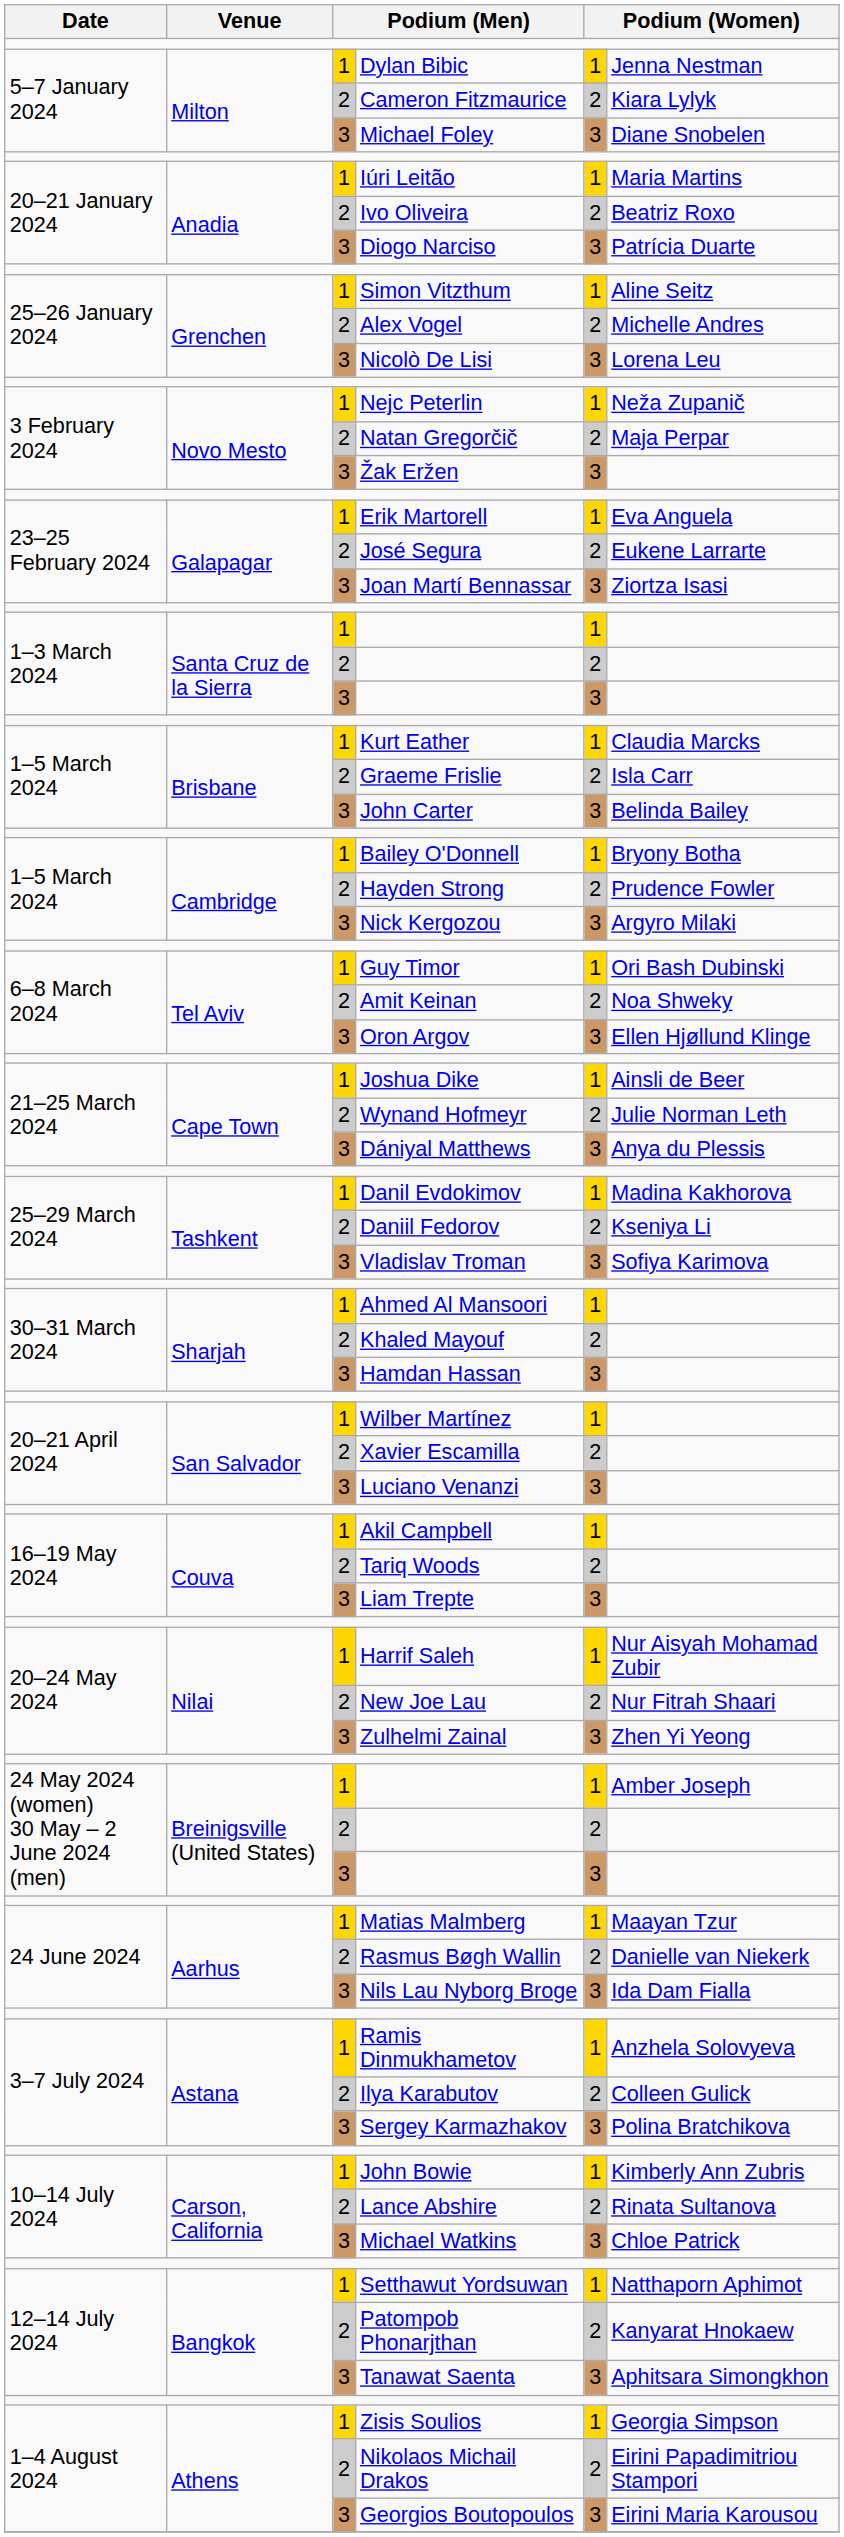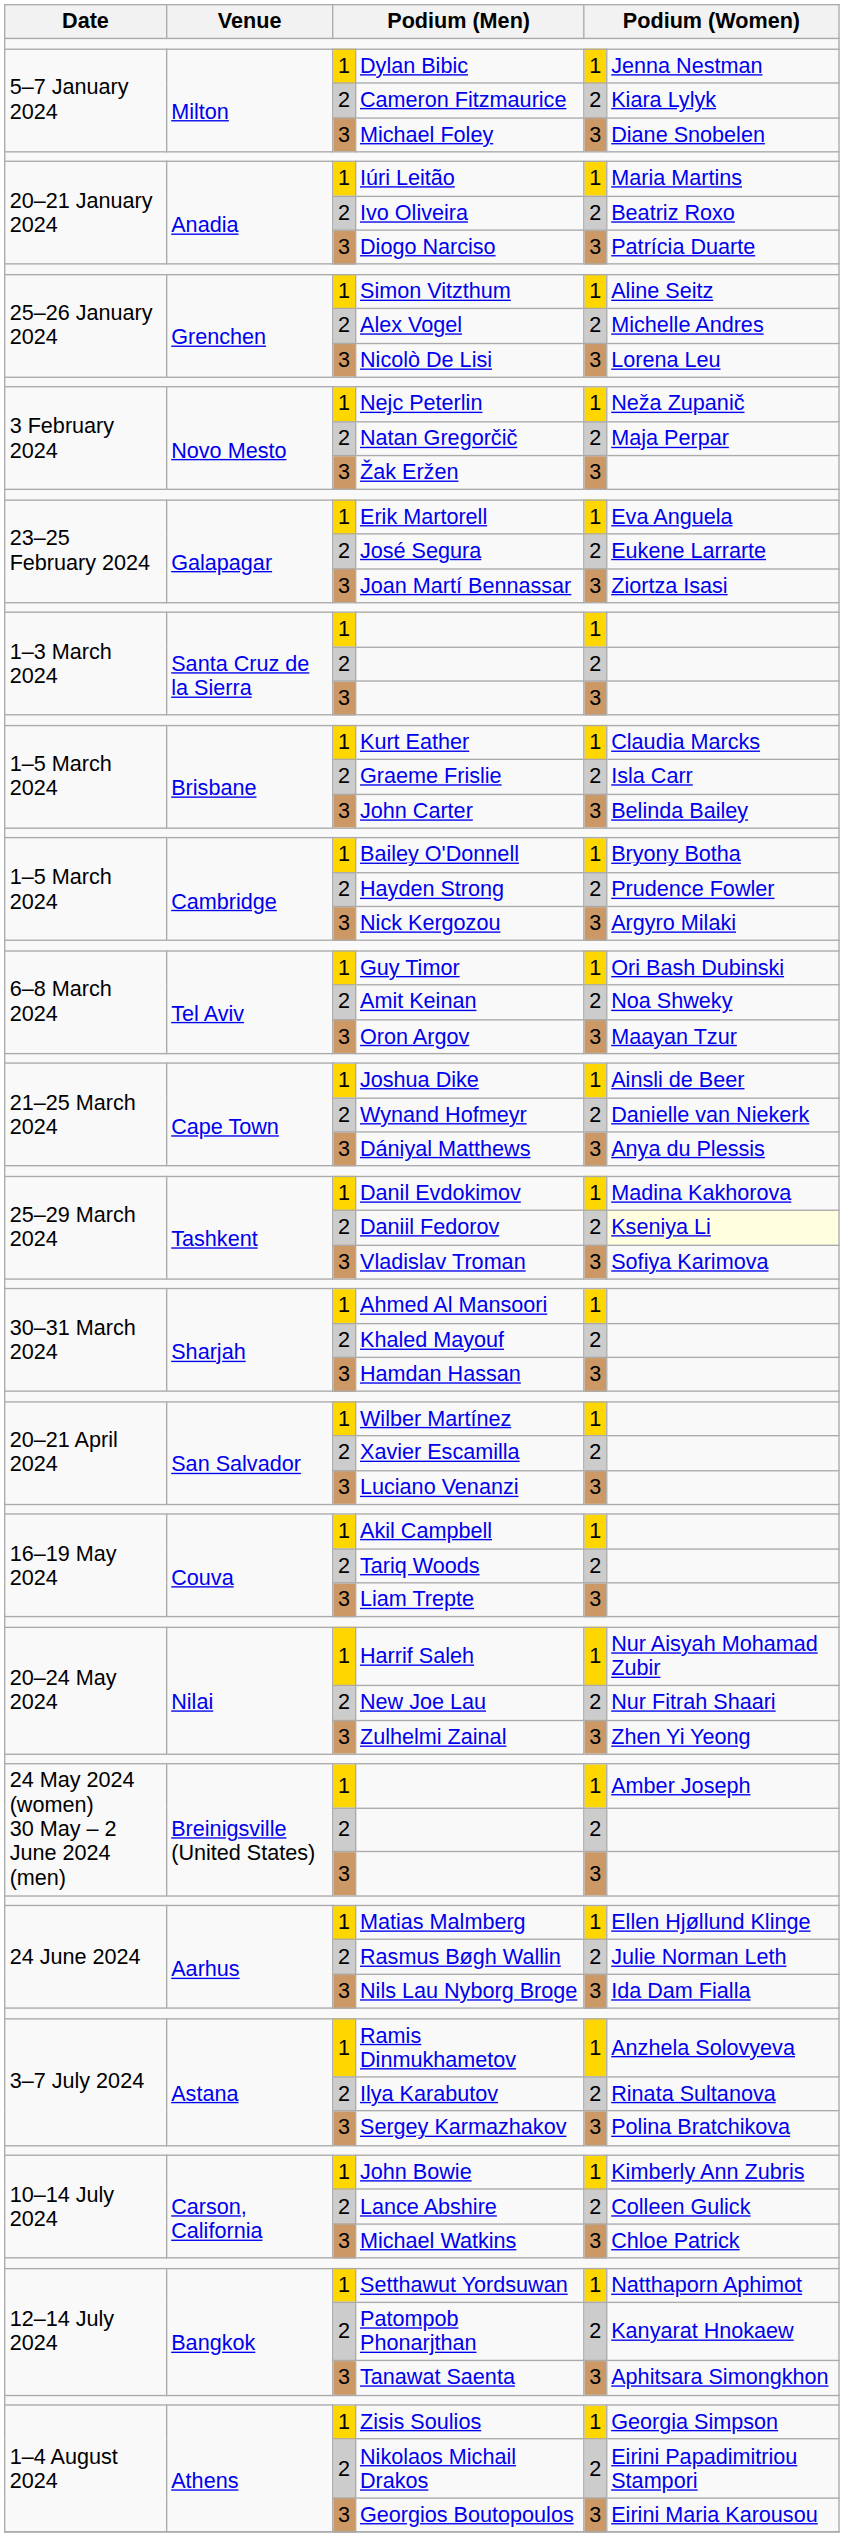 <table class="wikitable" width=70%>
 <tr>
 <th>Date</th>
 <th width=20%>Venue</th>
 <th colspan=2 width=30%>Podium (Men)</th>
 <th colspan=2 width=30%>Podium (Women)</th>
 </tr>
 <tr>
 <td colspan=6></td>
 </tr>
 <tr>
 <td rowspan=3>5–7 January 2024</td>
 <td rowspan=3><br><a href='#'>Milton</a></td>
 <td bgcolor=FFD700>1</td>
 <td><a href='#'>Dylan Bibic</a></td>
 <td bgcolor=FFD700>1</td>
 <td><a href='#'>Jenna Nestman</a></td>
 </tr>
 <tr>
 <td bgcolor=CCCCCC>2</td>
 <td><a href='#'>Cameron Fitzmaurice</a></td>
 <td bgcolor=CCCCCC>2</td>
 <td><a href='#'>Kiara Lylyk</a></td>
 </tr>
 <tr>
 <td bgcolor=CC9966>3</td>
 <td><a href='#'>Michael Foley</a></td>
 <td bgcolor=CC9966>3</td>
 <td><a href='#'>Diane Snobelen</a></td>
 </tr>
 <tr>
 <td colspan=6></td>
 </tr>
 <tr>
 <td rowspan=3>20–21 January 2024</td>
 <td rowspan=3><br><a href='#'>Anadia</a></td>
 <td bgcolor=FFD700>1</td>
 <td><a href='#'>Iúri Leitão</a></td>
 <td bgcolor=FFD700>1</td>
 <td><a href='#'>Maria Martins</a></td>
 </tr>
 <tr>
 <td bgcolor=CCCCCC>2</td>
 <td><a href='#'>Ivo Oliveira</a></td>
 <td bgcolor=CCCCCC>2</td>
 <td><a href='#'>Beatriz Roxo</a></td>
 </tr>
 <tr>
 <td bgcolor=CC9966>3</td>
 <td><a href='#'>Diogo Narciso</a></td>
 <td bgcolor=CC9966>3</td>
 <td><a href='#'>Patrícia Duarte</a></td>
 </tr>
 <tr>
 <td colspan=6></td>
 </tr>
 <tr>
 <td rowspan=3>25–26 January 2024</td>
 <td rowspan=3><br><a href='#'>Grenchen</a></td>
 <td bgcolor=FFD700>1</td>
 <td><a href='#'>Simon Vitzthum</a></td>
 <td bgcolor=FFD700>1</td>
 <td><a href='#'>Aline Seitz</a></td>
 </tr>
 <tr>
 <td bgcolor=CCCCCC>2</td>
 <td><a href='#'>Alex Vogel</a></td>
 <td bgcolor=CCCCCC>2</td>
 <td><a href='#'>Michelle Andres</a></td>
 </tr>
 <tr>
 <td bgcolor=CC9966>3</td>
 <td><a href='#'>Nicolò De Lisi</a></td>
 <td bgcolor=CC9966>3</td>
 <td><a href='#'>Lorena Leu</a></td>
 </tr>
 <tr>
 <td colspan=6></td>
 </tr>
 <tr>
 <td rowspan=3>3 February 2024</td>
 <td rowspan=3><br><a href='#'>Novo Mesto</a></td>
 <td bgcolor=FFD700>1</td>
 <td><a href='#'>Nejc Peterlin</a></td>
 <td bgcolor=FFD700>1</td>
 <td><a href='#'>Neža Zupanič</a></td>
 </tr>
 <tr>
 <td bgcolor=CCCCCC>2</td>
 <td><a href='#'>Natan Gregorčič</a></td>
 <td bgcolor=CCCCCC>2</td>
 <td><a href='#'>Maja Perpar</a></td>
 </tr>
 <tr>
 <td bgcolor=CC9966>3</td>
 <td><a href='#'>Žak Eržen</a></td>
 <td bgcolor=CC9966>3</td>
 <td></td>
 </tr>
 <tr>
 <td colspan=6></td>
 </tr>
 <tr>
 <td rowspan=3>23–25 February 2024</td>
 <td rowspan=3><br><a href='#'>Galapagar</a></td>
 <td bgcolor=FFD700>1</td>
 <td><a href='#'>Erik Martorell</a></td>
 <td bgcolor=FFD700>1</td>
 <td><a href='#'>Eva Anguela</a></td>
 </tr>
 <tr>
 <td bgcolor=CCCCCC>2</td>
 <td><a href='#'>José Segura</a></td>
 <td bgcolor=CCCCCC>2</td>
 <td><a href='#'>Eukene Larrarte</a></td>
 </tr>
 <tr>
 <td bgcolor=CC9966>3</td>
 <td><a href='#'>Joan Martí Bennassar</a></td>
 <td bgcolor=CC9966>3</td>
 <td><a href='#'>Ziortza Isasi</a></td>
 </tr>
 <tr>
 <td colspan=6></td>
 </tr>
 <tr>
 <td rowspan=3>1–3 March 2024</td>
 <td rowspan=3><br><a href='#'>Santa Cruz de la Sierra</a></td>
 <td bgcolor=FFD700>1</td>
 <td></td>
 <td bgcolor=FFD700>1</td>
 <td></td>
 </tr>
 <tr>
 <td bgcolor=CCCCCC>2</td>
 <td></td>
 <td bgcolor=CCCCCC>2</td>
 <td></td>
 </tr>
 <tr>
 <td bgcolor=CC9966>3</td>
 <td></td>
 <td bgcolor=CC9966>3</td>
 <td></td>
 </tr>
 <tr>
 <td colspan=6></td>
 </tr>
 <tr>
 <td rowspan=3>1–5 March 2024</td>
 <td rowspan=3><br><a href='#'>Brisbane</a></td>
 <td bgcolor=FFD700>1</td>
 <td><a href='#'>Kurt Eather</a></td>
 <td bgcolor=FFD700>1</td>
 <td><a href='#'>Claudia Marcks</a></td>
 </tr>
 <tr>
 <td bgcolor=CCCCCC>2</td>
 <td><a href='#'>Graeme Frislie</a></td>
 <td bgcolor=CCCCCC>2</td>
 <td><a href='#'>Isla Carr</a></td>
 </tr>
 <tr>
 <td bgcolor=CC9966>3</td>
 <td><a href='#'>John Carter</a></td>
 <td bgcolor=CC9966>3</td>
 <td><a href='#'>Belinda Bailey</a></td>
 </tr>
 <tr>
 <td colspan=6></td>
 </tr>
 <tr>
 <td rowspan=3>1–5 March 2024</td>
 <td rowspan=3><br><a href='#'>Cambridge</a></td>
 <td bgcolor=FFD700>1</td>
 <td><a href='#'>Bailey O'Donnell</a></td>
 <td bgcolor=FFD700>1</td>
 <td><a href='#'>Bryony Botha</a></td>
 </tr>
 <tr>
 <td bgcolor=CCCCCC>2</td>
 <td><a href='#'>Hayden Strong</a></td>
 <td bgcolor=CCCCCC>2</td>
 <td><a href='#'>Prudence Fowler</a></td>
 </tr>
 <tr>
 <td bgcolor=CC9966>3</td>
 <td><a href='#'>Nick Kergozou</a></td>
 <td bgcolor=CC9966>3</td>
 <td><a href='#'>Argyro Milaki</a></td>
 </tr>
 <tr>
 <td colspan=6></td>
 </tr>
 <tr>
 <td rowspan=3>6–8 March 2024</td>
 <td rowspan=3><br><a href='#'>Tel Aviv</a></td>
 <td bgcolor=FFD700>1</td>
 <td><a href='#'>Guy Timor</a></td>
 <td bgcolor=FFD700>1</td>
 <td><a href='#'>Ori Bash Dubinski</a></td>
 </tr>
 <tr>
 <td bgcolor=CCCCCC>2</td>
 <td><a href='#'>Amit Keinan</a></td>
 <td bgcolor=CCCCCC>2</td>
 <td><a href='#'>Noa Shweky</a></td>
 </tr>
 <tr>
 <td bgcolor=CC9966>3</td>
 <td><a href='#'>Oron Argov</a></td>
 <td bgcolor=CC9966>3</td>
-<td><a href='#'>Ellen Hjøllund Klinge</a></td>
+<td><a href='#'>Maayan Tzur</a></td>
 </tr>
 <tr>
 <td colspan=6></td>
 </tr>
 <tr>
 <td rowspan=3>21–25 March 2024</td>
 <td rowspan=3><br><a href='#'>Cape Town</a></td>
 <td bgcolor=FFD700>1</td>
 <td><a href='#'>Joshua Dike</a></td>
 <td bgcolor=FFD700>1</td>
 <td><a href='#'>Ainsli de Beer</a></td>
 </tr>
 <tr>
 <td bgcolor=CCCCCC>2</td>
 <td><a href='#'>Wynand Hofmeyr</a></td>
 <td bgcolor=CCCCCC>2</td>
-<td><a href='#'>Julie Norman Leth</a></td>
+<td><a href='#'>Danielle van Niekerk</a></td>
 </tr>
 <tr>
 <td bgcolor=CC9966>3</td>
 <td><a href='#'>Dániyal Matthews</a></td>
 <td bgcolor=CC9966>3</td>
 <td><a href='#'>Anya du Plessis</a></td>
 </tr>
 <tr>
 <td colspan=6></td>
 </tr>
 <tr>
 <td rowspan=3>25–29 March 2024</td>
 <td rowspan=3><br><a href='#'>Tashkent</a></td>
 <td bgcolor=FFD700>1</td>
 <td><a href='#'>Danil Evdokimov</a></td>
 <td bgcolor=FFD700>1</td>
 <td><a href='#'>Madina Kakhorova</a></td>
 </tr>
 <tr>
 <td bgcolor=CCCCCC>2</td>
 <td><a href='#'>Daniil Fedorov</a></td>
 <td bgcolor=CCCCCC>2</td>
-<td><a href='#'>Kseniya Li</a></td>
+<td style="background: lightyellow;"><a href='#'>Kseniya Li</a></td>
 </tr>
 <tr>
 <td bgcolor=CC9966>3</td>
 <td><a href='#'>Vladislav Troman</a></td>
 <td bgcolor=CC9966>3</td>
 <td><a href='#'>Sofiya Karimova</a></td>
 </tr>
 <tr>
 <td colspan=6></td>
 </tr>
 <tr>
 <td rowspan=3>30–31 March 2024</td>
 <td rowspan=3><br><a href='#'>Sharjah</a></td>
 <td bgcolor=FFD700>1</td>
 <td><a href='#'>Ahmed Al Mansoori</a></td>
 <td bgcolor=FFD700>1</td>
 <td></td>
 </tr>
 <tr>
 <td bgcolor=CCCCCC>2</td>
 <td><a href='#'>Khaled Mayouf</a></td>
 <td bgcolor=CCCCCC>2</td>
 <td></td>
 </tr>
 <tr>
 <td bgcolor=CC9966>3</td>
 <td><a href='#'>Hamdan Hassan</a></td>
 <td bgcolor=CC9966>3</td>
 <td></td>
 </tr>
 <tr>
 <td colspan=6></td>
 </tr>
 <tr>
 <td rowspan=3>20–21 April 2024</td>
 <td rowspan=3><br><a href='#'>San Salvador</a></td>
 <td bgcolor=FFD700>1</td>
 <td><a href='#'>Wilber Martínez</a></td>
 <td bgcolor=FFD700>1</td>
 <td></td>
 </tr>
 <tr>
 <td bgcolor=CCCCCC>2</td>
 <td><a href='#'>Xavier Escamilla</a></td>
 <td bgcolor=CCCCCC>2</td>
 <td></td>
 </tr>
 <tr>
 <td bgcolor=CC9966>3</td>
 <td><a href='#'>Luciano Venanzi</a></td>
 <td bgcolor=CC9966>3</td>
 <td></td>
 </tr>
 <tr>
 <td colspan=6></td>
 </tr>
 <tr>
 <td rowspan=3>16–19 May 2024</td>
 <td rowspan=3><br><a href='#'>Couva</a></td>
 <td bgcolor=FFD700>1</td>
 <td><a href='#'>Akil Campbell</a></td>
 <td bgcolor=FFD700>1</td>
 <td></td>
 </tr>
 <tr>
 <td bgcolor=CCCCCC>2</td>
 <td><a href='#'>Tariq Woods</a></td>
 <td bgcolor=CCCCCC>2</td>
 <td></td>
 </tr>
 <tr>
 <td bgcolor=CC9966>3</td>
 <td><a href='#'>Liam Trepte</a></td>
 <td bgcolor=CC9966>3</td>
 <td></td>
 </tr>
 <tr>
 <td colspan=6></td>
 </tr>
 <tr>
 <td rowspan=3>20–24 May 2024</td>
 <td rowspan=3><br><a href='#'>Nilai</a></td>
 <td bgcolor=FFD700>1</td>
 <td><a href='#'>Harrif Saleh</a></td>
 <td bgcolor=FFD700>1</td>
 <td><a href='#'>Nur Aisyah Mohamad Zubir</a></td>
 </tr>
 <tr>
 <td bgcolor=CCCCCC>2</td>
 <td><a href='#'>New Joe Lau</a></td>
 <td bgcolor=CCCCCC>2</td>
 <td><a href='#'>Nur Fitrah Shaari</a></td>
 </tr>
 <tr>
 <td bgcolor=CC9966>3</td>
 <td><a href='#'>Zulhelmi Zainal</a></td>
 <td bgcolor=CC9966>3</td>
 <td><a href='#'>Zhen Yi Yeong</a></td>
 </tr>
 <tr>
 <td colspan=6></td>
 </tr>
 <tr>
 <td rowspan=3>24 May 2024 (women)<br>30 May – 2 June 2024 (men)</td>
 <td rowspan=3><br><a href='#'>Breinigsville</a> (United States)</td>
 <td bgcolor=FFD700>1</td>
 <td></td>
 <td bgcolor=FFD700>1</td>
 <td><a href='#'>Amber Joseph</a></td>
 </tr>
 <tr>
 <td bgcolor=CCCCCC>2</td>
 <td></td>
 <td bgcolor=CCCCCC>2</td>
 <td></td>
 </tr>
 <tr>
 <td bgcolor=CC9966>3</td>
 <td></td>
 <td bgcolor=CC9966>3</td>
 <td></td>
 </tr>
 <tr>
 <td colspan=6></td>
 </tr>
 <tr>
 <td rowspan=3>24 June 2024</td>
 <td rowspan=3><br><a href='#'>Aarhus</a></td>
 <td bgcolor=FFD700>1</td>
 <td><a href='#'>Matias Malmberg</a></td>
 <td bgcolor=FFD700>1</td>
-<td><a href='#'>Maayan Tzur</a></td>
+<td><a href='#'>Ellen Hjøllund Klinge</a></td>
 </tr>
 <tr>
 <td bgcolor=CCCCCC>2</td>
 <td><a href='#'>Rasmus Bøgh Wallin</a></td>
 <td bgcolor=CCCCCC>2</td>
-<td><a href='#'>Danielle van Niekerk</a></td>
+<td><a href='#'>Julie Norman Leth</a></td>
 </tr>
 <tr>
 <td bgcolor=CC9966>3</td>
 <td><a href='#'>Nils Lau Nyborg Broge</a></td>
 <td bgcolor=CC9966>3</td>
 <td><a href='#'>Ida Dam Fialla</a></td>
 </tr>
 <tr>
 <td colspan=6></td>
 </tr>
 <tr>
 <td rowspan=3>3–7 July 2024</td>
 <td rowspan=3><br><a href='#'>Astana</a></td>
 <td bgcolor=FFD700>1</td>
 <td><a href='#'>Ramis Dinmukhametov</a></td>
 <td bgcolor=FFD700>1</td>
 <td><a href='#'>Anzhela Solovyeva</a></td>
 </tr>
 <tr>
 <td bgcolor=CCCCCC>2</td>
 <td><a href='#'>Ilya Karabutov</a></td>
 <td bgcolor=CCCCCC>2</td>
-<td><a href='#'>Colleen Gulick</a></td>
+<td><a href='#'>Rinata Sultanova</a></td>
 </tr>
 <tr>
 <td bgcolor=CC9966>3</td>
 <td><a href='#'>Sergey Karmazhakov</a></td>
 <td bgcolor=CC9966>3</td>
 <td><a href='#'>Polina Bratchikova</a></td>
 </tr>
 <tr>
 <td colspan=6></td>
 </tr>
 <tr>
 <td rowspan=3>10–14 July 2024</td>
 <td rowspan=3><br><a href='#'>Carson, California</a></td>
 <td bgcolor=FFD700>1</td>
 <td><a href='#'>John Bowie</a></td>
 <td bgcolor=FFD700>1</td>
 <td><a href='#'>Kimberly Ann Zubris</a></td>
 </tr>
 <tr>
 <td bgcolor=CCCCCC>2</td>
 <td><a href='#'>Lance Abshire</a></td>
 <td bgcolor=CCCCCC>2</td>
-<td><a href='#'>Rinata Sultanova</a></td>
+<td><a href='#'>Colleen Gulick</a></td>
 </tr>
 <tr>
 <td bgcolor=CC9966>3</td>
 <td><a href='#'>Michael Watkins</a></td>
 <td bgcolor=CC9966>3</td>
 <td><a href='#'>Chloe Patrick</a></td>
 </tr>
 <tr>
 <td colspan=6></td>
 </tr>
 <tr>
 <td rowspan=3>12–14 July 2024</td>
 <td rowspan=3><br><a href='#'>Bangkok</a></td>
 <td bgcolor=FFD700>1</td>
 <td><a href='#'>Setthawut Yordsuwan</a></td>
 <td bgcolor=FFD700>1</td>
 <td><a href='#'>Natthaporn Aphimot</a></td>
 </tr>
 <tr>
 <td bgcolor=CCCCCC>2</td>
 <td><a href='#'>Patompob Phonarjthan</a></td>
 <td bgcolor=CCCCCC>2</td>
 <td><a href='#'>Kanyarat Hnokaew</a></td>
 </tr>
 <tr>
 <td bgcolor=CC9966>3</td>
 <td><a href='#'>Tanawat Saenta</a></td>
 <td bgcolor=CC9966>3</td>
 <td><a href='#'>Aphitsara Simongkhon</a></td>
 </tr>
 <tr>
 <td colspan=6></td>
 </tr>
 <tr>
 <td rowspan=3>1–4 August 2024</td>
 <td rowspan=3><br><a href='#'>Athens</a></td>
 <td bgcolor=FFD700>1</td>
 <td><a href='#'>Zisis Soulios</a></td>
 <td bgcolor=FFD700>1</td>
 <td><a href='#'>Georgia Simpson</a></td>
 </tr>
 <tr>
 <td bgcolor=CCCCCC>2</td>
 <td><a href='#'>Nikolaos Michail Drakos</a></td>
 <td bgcolor=CCCCCC>2</td>
 <td><a href='#'>Eirini Papadimitriou Stampori</a></td>
 </tr>
 <tr>
 <td bgcolor=CC9966>3</td>
 <td><a href='#'>Georgios Boutopoulos</a></td>
 <td bgcolor=CC9966>3</td>
 <td><a href='#'>Eirini Maria Karousou</a></td>
 </tr>
 <tr>
 </tr>
 </table>
